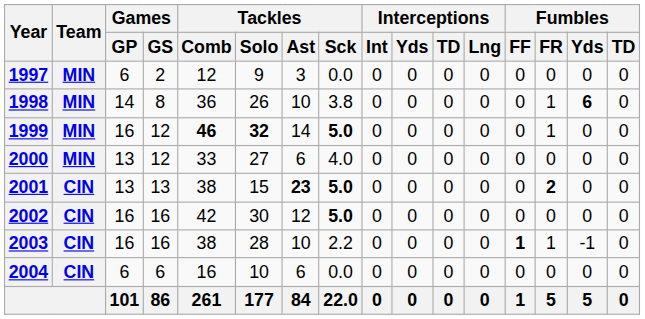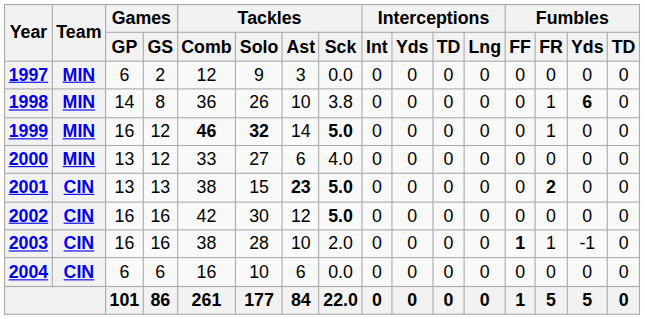 <table class="wikitable" style="text-align:center">
 <tr>
 <th rowspan="2">Year</th>
 <th rowspan="2">Team</th>
 <th colspan="2">Games</th>
 <th colspan="4">Tackles</th>
 <th colspan="4">Interceptions</th>
 <th colspan="4">Fumbles</th>
 </tr>
 <tr>
 <th>GP</th>
 <th>GS</th>
 <th>Comb</th>
 <th>Solo</th>
 <th>Ast</th>
 <th>Sck</th>
 <th>Int</th>
 <th>Yds</th>
 <th>TD</th>
 <th>Lng</th>
 <th>FF</th>
 <th>FR</th>
 <th>Yds</th>
 <th>TD</th>
 </tr>
 <tr>
 <th><a href='#'>1997</a></th>
 <th><a href='#'>MIN</a></th>
 <td>6</td>
 <td>2</td>
 <td>12</td>
 <td>9</td>
 <td>3</td>
 <td>0.0</td>
 <td>0</td>
 <td>0</td>
 <td>0</td>
 <td>0</td>
 <td>0</td>
 <td>0</td>
 <td>0</td>
 <td>0</td>
 </tr>
 <tr>
 <th><a href='#'>1998</a></th>
 <th><a href='#'>MIN</a></th>
 <td>14</td>
 <td>8</td>
 <td>36</td>
 <td>26</td>
 <td>10</td>
 <td>3.8</td>
 <td>0</td>
 <td>0</td>
 <td>0</td>
 <td>0</td>
 <td>0</td>
 <td>1</td>
 <td><strong>6</strong></td>
 <td>0</td>
 </tr>
 <tr>
 <th><a href='#'>1999</a></th>
 <th><a href='#'>MIN</a></th>
 <td>16</td>
 <td>12</td>
 <td><strong>46</strong></td>
 <td><strong>32</strong></td>
 <td>14</td>
 <td><strong>5.0</strong></td>
 <td>0</td>
 <td>0</td>
 <td>0</td>
 <td>0</td>
 <td>0</td>
 <td>1</td>
 <td>0</td>
 <td>0</td>
 </tr>
 <tr>
 <th><a href='#'>2000</a></th>
 <th><a href='#'>MIN</a></th>
 <td>13</td>
 <td>12</td>
 <td>33</td>
 <td>27</td>
 <td>6</td>
 <td>4.0</td>
 <td>0</td>
 <td>0</td>
 <td>0</td>
 <td>0</td>
 <td>0</td>
 <td>0</td>
 <td>0</td>
 <td>0</td>
 </tr>
 <tr>
 <th><a href='#'>2001</a></th>
 <th><a href='#'>CIN</a></th>
 <td>13</td>
 <td>13</td>
 <td>38</td>
 <td>15</td>
 <td><strong>23</strong></td>
 <td><strong>5.0</strong></td>
 <td>0</td>
 <td>0</td>
 <td>0</td>
 <td>0</td>
 <td>0</td>
 <td><strong>2</strong></td>
 <td>0</td>
 <td>0</td>
 </tr>
 <tr>
 <th><a href='#'>2002</a></th>
 <th><a href='#'>CIN</a></th>
 <td>16</td>
 <td>16</td>
 <td>42</td>
 <td>30</td>
 <td>12</td>
 <td><strong>5.0</strong></td>
 <td>0</td>
 <td>0</td>
 <td>0</td>
 <td>0</td>
 <td>0</td>
 <td>0</td>
 <td>0</td>
 <td>0</td>
 </tr>
 <tr>
 <th><a href='#'>2003</a></th>
 <th><a href='#'>CIN</a></th>
 <td>16</td>
 <td>16</td>
 <td>38</td>
 <td>28</td>
 <td>10</td>
-<td>2.2</td>
+<td>2.0</td>
 <td>0</td>
 <td>0</td>
 <td>0</td>
 <td>0</td>
 <td><strong>1</strong></td>
 <td>1</td>
 <td>-1</td>
 <td>0</td>
 </tr>
 <tr>
 <th><a href='#'>2004</a></th>
 <th><a href='#'>CIN</a></th>
 <td>6</td>
 <td>6</td>
 <td>16</td>
 <td>10</td>
 <td>6</td>
 <td>0.0</td>
 <td>0</td>
 <td>0</td>
 <td>0</td>
 <td>0</td>
 <td>0</td>
 <td>0</td>
 <td>0</td>
 <td>0</td>
 </tr>
 <tr>
 <th colspan="2"></th>
 <th>101</th>
 <th>86</th>
 <th>261</th>
 <th>177</th>
 <th>84</th>
 <th>22.0</th>
 <th>0</th>
 <th>0</th>
 <th>0</th>
 <th>0</th>
 <th>1</th>
 <th>5</th>
 <th>5</th>
 <th>0</th>
 </tr>
 </table>
